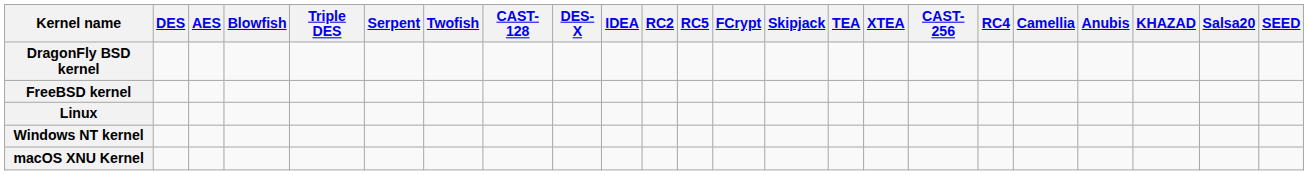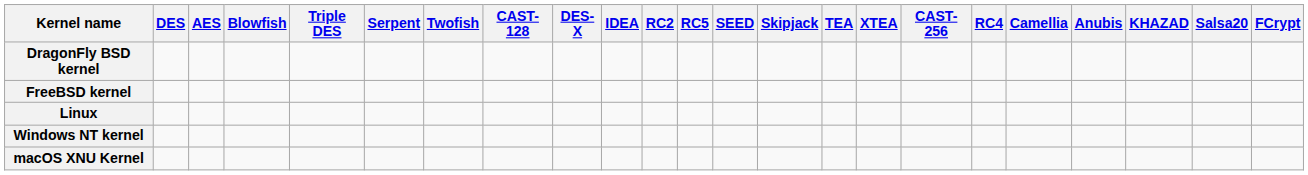 <table style="font-size:85%; text-align: center; width: auto" class="sortable sort-under wikitable">
 <tr>
 <th>Kernel name</th>
 <th><a href='#'>DES</a></th>
 <th><a href='#'>AES</a></th>
 <th><a href='#'>Blowfish</a></th>
 <th><a href='#'>Triple DES</a></th>
 <th><a href='#'>Serpent</a></th>
 <th><a href='#'>Twofish</a></th>
 <th><a href='#'>CAST-128</a> </th>
 <th><a href='#'>DES-X</a></th>
 <th><a href='#'>IDEA</a></th>
 <th><a href='#'>RC2</a></th>
 <th><a href='#'>RC5</a></th>
-<th><a href='#'>FCrypt</a></th>
+<th><a href='#'>SEED</a></th>
 <th><a href='#'>Skipjack</a></th>
 <th><a href='#'>TEA</a></th>
 <th><a href='#'>XTEA</a></th>
 <th><a href='#'>CAST-256</a> </th>
 <th><a href='#'>RC4</a> </th>
 <th><a href='#'>Camellia</a></th>
 <th><a href='#'>Anubis</a></th>
 <th><a href='#'>KHAZAD</a></th>
 <th><a href='#'>Salsa20</a></th>
-<th><a href='#'>SEED</a></th>
+<th><a href='#'>FCrypt</a></th>
 </tr>
 <tr>
 <th>DragonFly BSD kernel</th>
 <td></td>
 <td></td>
 <td></td>
 <td></td>
 <td></td>
 <td></td>
 <td></td>
 <td></td>
 <td></td>
 <td></td>
 <td></td>
 <td></td>
 <td></td>
 <td></td>
 <td></td>
 <td></td>
 <td></td>
 <td></td>
 <td></td>
 <td></td>
 <td></td>
 <td></td>
 </tr>
 <tr>
 <th>FreeBSD kernel</th>
 <td></td>
 <td></td>
 <td></td>
 <td></td>
 <td></td>
 <td></td>
 <td></td>
 <td></td>
 <td></td>
 <td></td>
 <td></td>
 <td></td>
 <td></td>
 <td></td>
 <td></td>
 <td></td>
 <td></td>
 <td></td>
 <td></td>
 <td></td>
 <td></td>
 <td></td>
 </tr>
 <tr>
 <th>Linux</th>
 <td></td>
 <td></td>
 <td></td>
 <td></td>
 <td></td>
 <td></td>
 <td></td>
 <td></td>
 <td></td>
 <td></td>
 <td></td>
 <td></td>
 <td></td>
 <td></td>
 <td></td>
 <td></td>
 <td></td>
 <td></td>
 <td></td>
 <td></td>
 <td></td>
 <td></td>
 </tr>
 <tr>
 <th>Windows NT kernel</th>
 <td></td>
 <td></td>
 <td></td>
 <td></td>
 <td></td>
 <td></td>
 <td></td>
 <td></td>
 <td></td>
 <td></td>
 <td></td>
 <td></td>
 <td></td>
 <td></td>
 <td></td>
 <td></td>
 <td></td>
 <td></td>
 <td></td>
 <td></td>
 <td></td>
 <td></td>
 </tr>
 <tr>
 <th>macOS XNU Kernel</th>
 <td></td>
 <td></td>
 <td></td>
 <td></td>
 <td></td>
 <td></td>
 <td></td>
 <td></td>
 <td></td>
 <td></td>
 <td></td>
 <td></td>
 <td></td>
 <td></td>
 <td></td>
 <td></td>
 <td></td>
 <td></td>
 <td></td>
 <td></td>
 <td></td>
 <td></td>
 </tr>
 </table>
